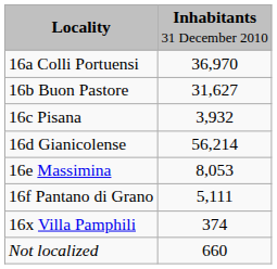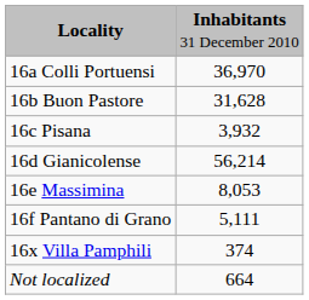 <table class="wikitable sortable">
 <tr bgcolor="#C0C0C0">
 <td align="center"><strong>Locality</strong><br></td>
 <td align="center"><strong>Inhabitants</strong><br><small>31 December 2010</small></td>
 </tr>
 <tr>
 <td>16a Colli Portuensi<br></td>
 <td align="center">36,970</td>
 </tr>
 <tr>
 <td>16b Buon Pastore<br></td>
-<td align="center">31,627</td>
+<td align="center">31,628</td>
 </tr>
 <tr>
 <td>16c Pisana<br></td>
 <td align="center">3,932</td>
 </tr>
 <tr>
 <td>16d Gianicolense<br></td>
 <td align="center">56,214</td>
 </tr>
 <tr>
 <td>16e <a href='#'>Massimina</a><br></td>
 <td align="center">8,053</td>
 </tr>
 <tr>
 <td>16f Pantano di Grano<br></td>
 <td align="center">5,111</td>
 </tr>
 <tr>
 <td>16x <a href='#'>Villa Pamphili</a><br></td>
 <td align="center">374</td>
 </tr>
 <tr>
 <td><em>Not localized</em><br></td>
-<td align="center">660</td>
+<td align="center">664</td>
 </tr>
 </table>
